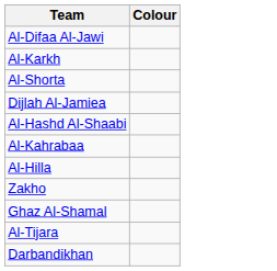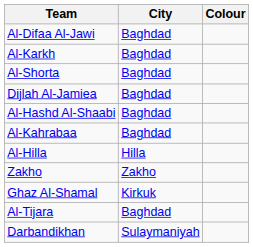 <table class="wikitable sortable">
 <tr>
 <th>Team</th>
+<th>City</th>
 <th>Colour</th>
 </tr>
 <tr>
 <td><a href='#'>Al-Difaa Al-Jawi</a></td>
+<td><a href='#'>Baghdad</a></td>
 <td> </td>
 </tr>
 <tr>
 <td><a href='#'>Al-Karkh</a></td>
+<td><a href='#'>Baghdad</a></td>
 <td> </td>
 </tr>
 <tr>
 <td><a href='#'>Al-Shorta</a></td>
+<td><a href='#'>Baghdad</a></td>
 <td> </td>
 </tr>
 <tr>
 <td><a href='#'>Dijlah Al-Jamiea</a></td>
+<td><a href='#'>Baghdad</a></td>
 <td> </td>
 </tr>
 <tr>
 <td><a href='#'>Al-Hashd Al-Shaabi</a></td>
+<td><a href='#'>Baghdad</a></td>
 <td> </td>
 </tr>
 <tr>
 <td><a href='#'>Al-Kahrabaa</a></td>
+<td><a href='#'>Baghdad</a></td>
 <td> </td>
 </tr>
 <tr>
 <td><a href='#'>Al-Hilla</a></td>
+<td><a href='#'>Hilla</a></td>
 <td> </td>
 </tr>
 <tr>
+<td><a href='#'>Zakho</a></td>
 <td><a href='#'>Zakho</a></td>
 <td> </td>
 </tr>
 <tr>
 <td><a href='#'>Ghaz Al-Shamal</a></td>
+<td><a href='#'>Kirkuk</a></td>
 <td> </td>
 </tr>
 <tr>
 <td><a href='#'>Al-Tijara</a></td>
+<td><a href='#'>Baghdad</a></td>
 <td> </td>
 </tr>
 <tr>
 <td><a href='#'>Darbandikhan</a></td>
+<td><a href='#'>Sulaymaniyah</a></td>
 <td> </td>
 </tr>
 </table>
